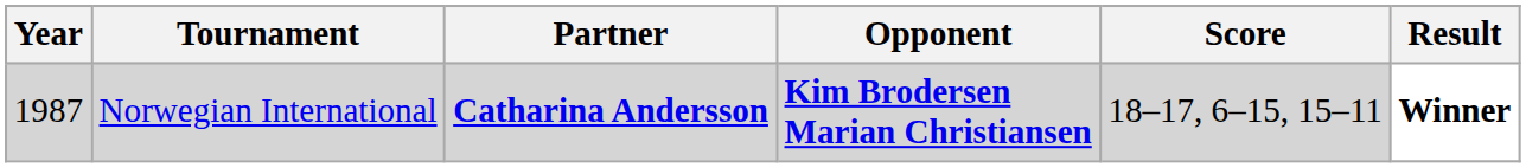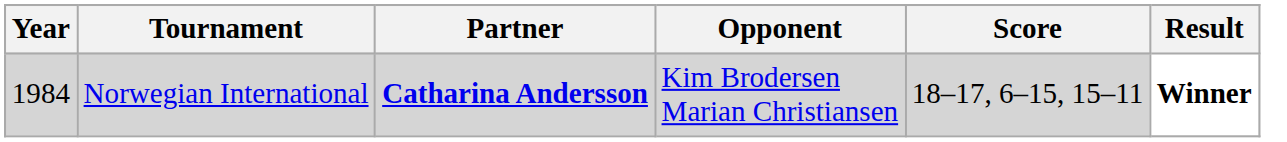 <table class="sortable wikitable" style="font-size: 90%;">
 <tr>
 <th>Year</th>
 <th>Tournament</th>
 <th>Partner</th>
 <th>Opponent</th>
 <th>Score</th>
 <th>Result</th>
 </tr>
 <tr style="background:#D5D5D5">
-<td align="center">1987</td>
+<td align="center">1984</td>
 <td align="left"><a href='#'>Norwegian International</a></td>
 <td align="left"><strong> <a href='#'>Catharina Andersson</a></strong></td>
-<td align="left"><strong> <a href='#'>Kim Brodersen</a><br> <a href='#'>Marian Christiansen</a></strong></td>
+<td align="left"> <a href='#'>Kim Brodersen</a><br> <a href='#'>Marian Christiansen</a></td>
 <td align="left">18–17, 6–15, 15–11</td>
 <td style="text-align:left; background:white"> <strong>Winner</strong></td>
 </tr>
 </table>
